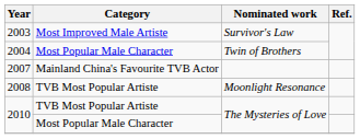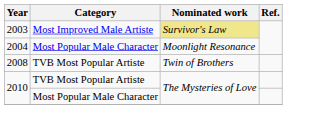 <table class="wikitable">
 <tr>
 <th>Year</th>
 <th>Category</th>
 <th>Nominated work</th>
 <th>Ref.</th>
 </tr>
 <tr>
 <td>2003</td>
 <td><a href='#'>Most Improved Male Artiste</a></td>
-<td><em>Survivor's Law</em></td>
+<td style="background: khaki;"><em>Survivor's Law</em></td>
 <td rowspan=2></td>
 </tr>
 <tr>
 <td>2004</td>
 <td><a href='#'>Most Popular Male Character</a></td>
-<td><em>Twin of Brothers</em></td>
-</tr>
-<tr>
-<td>2007</td>
-<td>Mainland China's Favourite TVB Actor</td>
-<td></td>
-<td></td>
+<td><em>Moonlight Resonance</em></td>
 </tr>
 <tr>
 <td>2008</td>
 <td>TVB Most Popular Artiste</td>
-<td><em>Moonlight Resonance</em></td>
+<td><em>Twin of Brothers</em></td>
 <td></td>
 </tr>
 <tr>
 <td rowspan=2>2010</td>
 <td>TVB Most Popular Artiste</td>
 <td rowspan=2><em>The Mysteries of Love</em></td>
 <td></td>
 </tr>
 <tr>
 <td>Most Popular Male Character</td>
 <td></td>
 </tr>
 <tr>
 </tr>
 </table>
